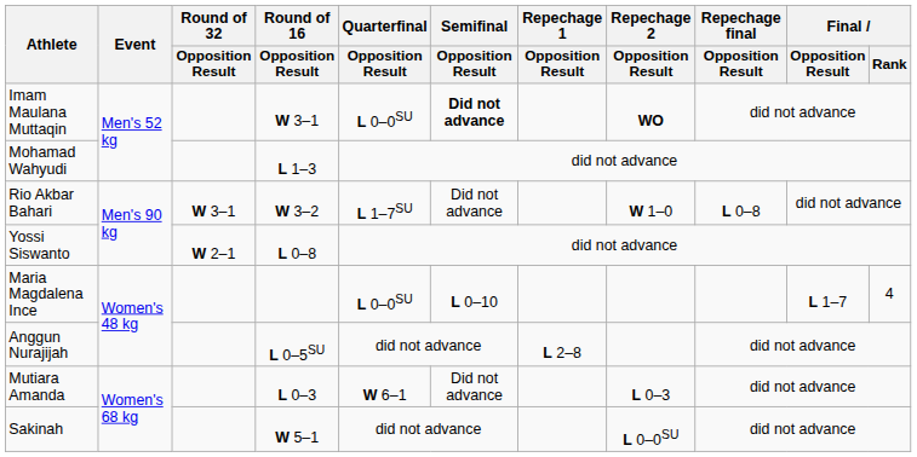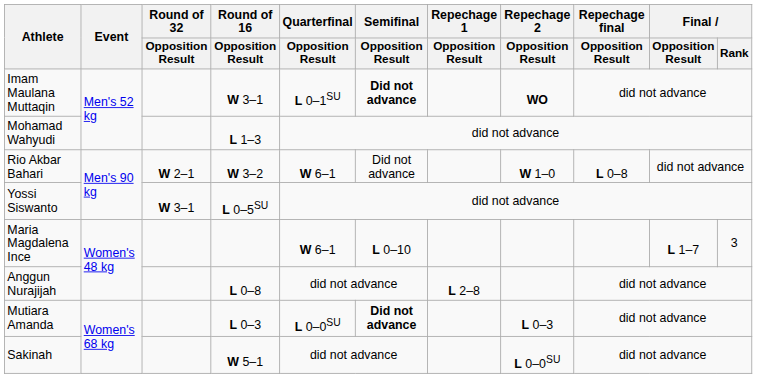 <table class=wikitable style=font-size:90%;text-align:center>
 <tr>
 <th rowspan="2">Athlete</th>
 <th rowspan="2">Event</th>
 <th>Round of 32</th>
 <th>Round of 16</th>
 <th>Quarterfinal</th>
 <th>Semifinal</th>
 <th>Repechage 1</th>
 <th>Repechage 2</th>
 <th>Repechage final</th>
 <th colspan=2>Final / </th>
 </tr>
 <tr style="font-size: 95%">
 <th>Opposition<br>Result</th>
 <th>Opposition<br>Result</th>
 <th>Opposition<br>Result</th>
 <th>Opposition<br>Result</th>
 <th>Opposition<br>Result</th>
 <th>Opposition<br>Result</th>
 <th>Opposition<br>Result</th>
 <th>Opposition<br>Result</th>
 <th>Rank</th>
 </tr>
 <tr>
 <td align=left>Imam Maulana Muttaqin</td>
 <td align=left rowspan=2><a href='#'>Men's 52 kg</a></td>
 <td></td>
 <td><br><strong>W</strong> 3–1</td>
-<td><br><strong>L</strong> 0–0<sup>SU</sup></td>
+<td><br><strong>L</strong> 0–1<sup>SU</sup></td>
 <td><strong>Did not advance</strong></td>
 <td></td>
 <td><br><strong>WO</strong></td>
 <td colspan=3>did not advance</td>
 </tr>
 <tr>
 <td align=left>Mohamad Wahyudi</td>
 <td></td>
 <td><br><strong>L</strong> 1–3</td>
 <td colspan=7>did not advance</td>
 </tr>
 <tr>
 <td align=left>Rio Akbar Bahari</td>
 <td align=left rowspan=2><a href='#'>Men's 90 kg</a></td>
-<td><br><strong>W</strong> 3–1</td>
+<td><br><strong>W</strong> 2–1</td>
 <td><br><strong>W</strong> 3–2</td>
-<td><br><strong>L</strong> 1–7<sup>SU</sup></td>
+<td><br><strong>W</strong> 6–1</td>
 <td>Did not advance</td>
 <td></td>
 <td><br><strong>W</strong> 1–0</td>
 <td><br><strong>L</strong> 0–8</td>
 <td colspan=2>did not advance</td>
 </tr>
 <tr>
 <td align=left>Yossi Siswanto</td>
-<td><br><strong>W</strong> 2–1</td>
-<td><br><strong>L</strong> 0–8</td>
+<td><br><strong>W</strong> 3–1</td>
+<td><br><strong>L</strong> 0–5<sup>SU</sup></td>
 <td colspan=7>did not advance</td>
 </tr>
 <tr>
 <td align=left>Maria Magdalena Ince</td>
 <td align=left rowspan=2><a href='#'>Women's 48 kg</a></td>
 <td></td>
 <td></td>
-<td><br><strong>L</strong> 0–0<sup>SU</sup></td>
+<td><br><strong>W</strong> 6–1</td>
 <td><br><strong>L</strong> 0–10</td>
 <td></td>
 <td></td>
 <td></td>
 <td><br><strong>L</strong> 1–7</td>
-<td>4</td>
+<td>3</td>
 </tr>
 <tr>
 <td align=left>Anggun Nurajijah</td>
 <td></td>
-<td><br><strong>L</strong> 0–5<sup>SU</sup></td>
+<td><br><strong>L</strong> 0–8</td>
 <td colspan=2>did not advance</td>
 <td><br><strong>L</strong> 2–8</td>
 <td></td>
 <td colspan=3>did not advance</td>
 </tr>
 <tr>
 <td align=left>Mutiara Amanda</td>
 <td align=left rowspan=2><a href='#'>Women's 68 kg</a></td>
 <td></td>
 <td><br><strong>L</strong> 0–3</td>
-<td><br><strong>W</strong> 6–1</td>
-<td>Did not advance</td>
+<td><br><strong>L</strong> 0–0<sup>SU</sup></td>
+<td><strong>Did not advance</strong></td>
 <td></td>
 <td><br><strong>L</strong> 0–3</td>
 <td colspan=3>did not advance</td>
 </tr>
 <tr>
 <td align=left>Sakinah</td>
 <td></td>
 <td><br><strong>W</strong> 5–1</td>
 <td colspan=2>did not advance</td>
 <td></td>
 <td><br><strong>L</strong> 0–0<sup>SU</sup></td>
 <td colspan=3>did not advance</td>
 </tr>
 </table>
